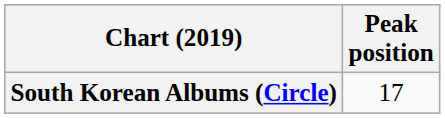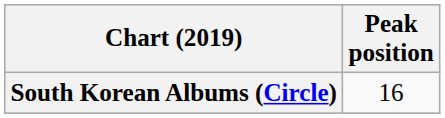 <table class="wikitable plainrowheaders" style="text-align:center">
 <tr>
 <th scope="col">Chart (2019)</th>
 <th scope="col">Peak<br>position</th>
 </tr>
 <tr>
 <th scope="row">South Korean Albums (<a href='#'>Circle</a>)</th>
-<td>17</td>
+<td>16</td>
 </tr>
 </table>
